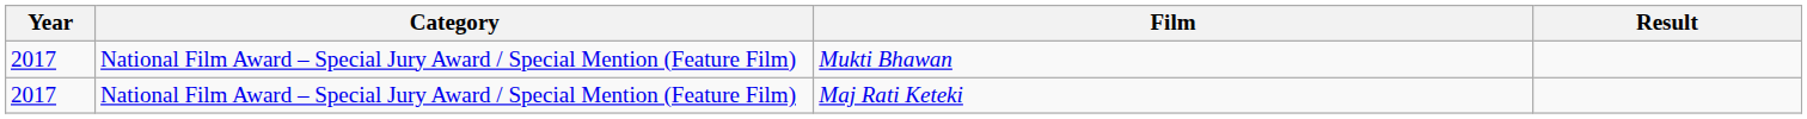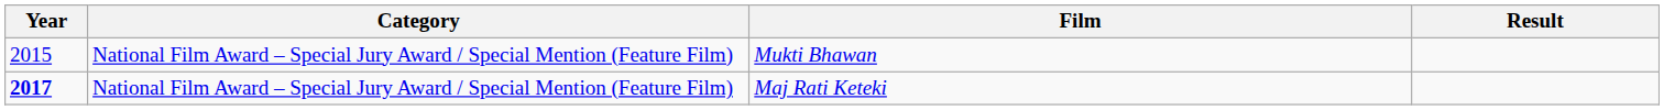 <table class="wikitable" style="width:100%;">
 <tr>
 <th width=5%>Year</th>
 <th style="width:40%;">Category</th>
 <th style="width:40%;">Film</th>
 <th style="width:15%;">Result</th>
 </tr>
 <tr>
-<td><a href='#'>2017</a></td>
+<td><a href='#'>2015</a></td>
 <td><a href='#'>National Film Award – Special Jury Award / Special Mention (Feature Film)</a></td>
 <td><em><a href='#'>Mukti Bhawan</a></em></td>
 <td></td>
 </tr>
 <tr>
-<td><a href='#'>2017</a></td>
+<td><strong><a href='#'>2017</a></strong></td>
 <td><a href='#'>National Film Award – Special Jury Award / Special Mention (Feature Film)</a></td>
 <td><em><a href='#'>Maj Rati Keteki</a></em></td>
 <td></td>
 </tr>
 </table>
